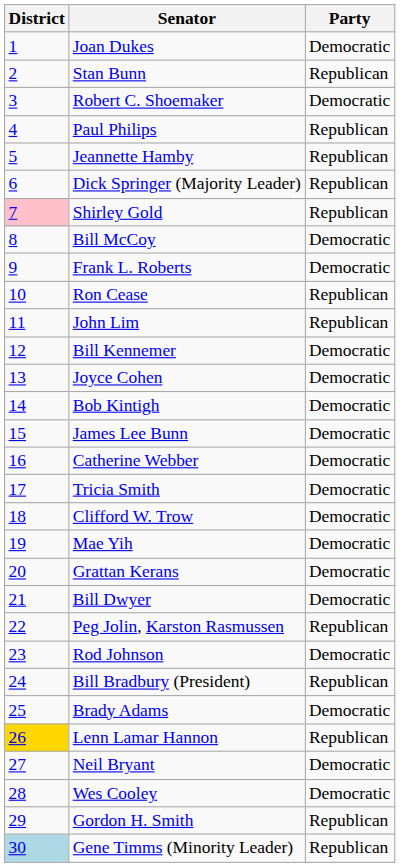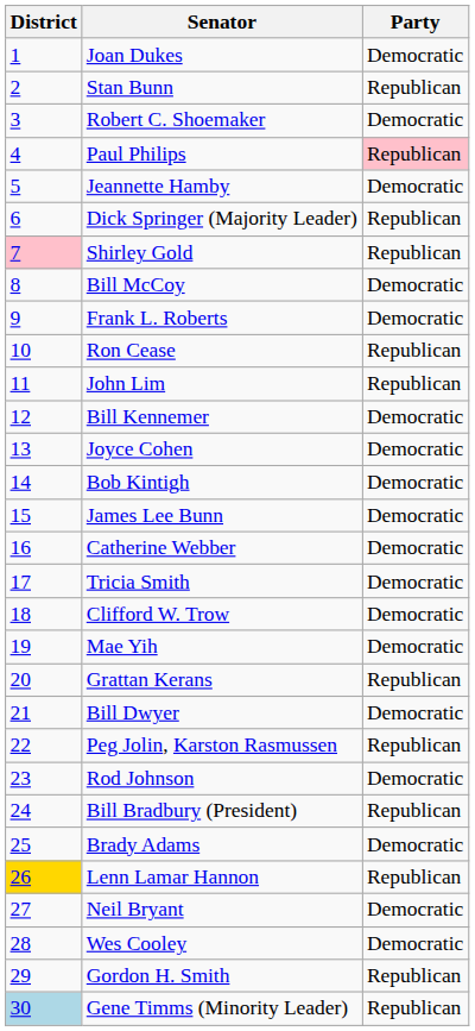 <table class="wikitable">
 <tr>
 <th>District</th>
 <th>Senator</th>
 <th>Party</th>
 </tr>
 <tr>
 <td><a href='#'>1</a></td>
 <td><a href='#'>Joan Dukes</a></td>
 <td>Democratic</td>
 </tr>
 <tr>
 <td><a href='#'>2</a></td>
 <td><a href='#'>Stan Bunn</a></td>
 <td>Republican</td>
 </tr>
 <tr>
 <td><a href='#'>3</a></td>
 <td><a href='#'>Robert C. Shoemaker</a></td>
 <td>Democratic</td>
 </tr>
 <tr>
 <td><a href='#'>4</a></td>
 <td><a href='#'>Paul Philips</a></td>
-<td>Republican</td>
+<td style="background: pink;">Republican</td>
 </tr>
 <tr>
 <td><a href='#'>5</a></td>
 <td><a href='#'>Jeannette Hamby</a></td>
-<td>Republican</td>
+<td>Democratic</td>
 </tr>
 <tr>
 <td><a href='#'>6</a></td>
 <td><a href='#'>Dick Springer</a> (Majority Leader)</td>
 <td>Republican</td>
 </tr>
 <tr>
 <td style="background: pink;"><a href='#'>7</a></td>
 <td><a href='#'>Shirley Gold</a></td>
 <td>Republican</td>
 </tr>
 <tr>
 <td><a href='#'>8</a></td>
 <td><a href='#'>Bill McCoy</a></td>
 <td>Democratic</td>
 </tr>
 <tr>
 <td><a href='#'>9</a></td>
 <td><a href='#'>Frank L. Roberts</a></td>
 <td>Democratic</td>
 </tr>
 <tr>
 <td><a href='#'>10</a></td>
 <td><a href='#'>Ron Cease</a></td>
 <td>Republican</td>
 </tr>
 <tr>
 <td><a href='#'>11</a></td>
 <td><a href='#'>John Lim</a></td>
 <td>Republican</td>
 </tr>
 <tr>
 <td><a href='#'>12</a></td>
 <td><a href='#'>Bill Kennemer</a></td>
 <td>Democratic</td>
 </tr>
 <tr>
 <td><a href='#'>13</a></td>
 <td><a href='#'>Joyce Cohen</a></td>
 <td>Democratic</td>
 </tr>
 <tr>
 <td><a href='#'>14</a></td>
 <td><a href='#'>Bob Kintigh</a></td>
 <td>Democratic</td>
 </tr>
 <tr>
 <td><a href='#'>15</a></td>
 <td><a href='#'>James Lee Bunn</a></td>
 <td>Democratic</td>
 </tr>
 <tr>
 <td><a href='#'>16</a></td>
 <td><a href='#'>Catherine Webber</a></td>
 <td>Democratic</td>
 </tr>
 <tr>
 <td><a href='#'>17</a></td>
 <td><a href='#'>Tricia Smith</a></td>
 <td>Democratic</td>
 </tr>
 <tr>
 <td><a href='#'>18</a></td>
 <td><a href='#'>Clifford W. Trow</a></td>
 <td>Democratic</td>
 </tr>
 <tr>
 <td><a href='#'>19</a></td>
 <td><a href='#'>Mae Yih</a></td>
 <td>Democratic</td>
 </tr>
 <tr>
 <td><a href='#'>20</a></td>
 <td><a href='#'>Grattan Kerans</a></td>
-<td>Democratic</td>
+<td>Republican</td>
 </tr>
 <tr>
 <td><a href='#'>21</a></td>
 <td><a href='#'>Bill Dwyer</a></td>
 <td>Democratic</td>
 </tr>
 <tr>
 <td><a href='#'>22</a></td>
 <td><a href='#'>Peg Jolin</a>, <a href='#'>Karston Rasmussen</a></td>
 <td>Republican</td>
 </tr>
 <tr>
 <td><a href='#'>23</a></td>
 <td><a href='#'>Rod Johnson</a></td>
 <td>Democratic</td>
 </tr>
 <tr>
 <td><a href='#'>24</a></td>
 <td><a href='#'>Bill Bradbury</a> (President)</td>
 <td>Republican</td>
 </tr>
 <tr>
 <td><a href='#'>25</a></td>
 <td><a href='#'>Brady Adams</a></td>
 <td>Democratic</td>
 </tr>
 <tr>
 <td style="background: gold;"><a href='#'>26</a></td>
 <td><a href='#'>Lenn Lamar Hannon</a></td>
 <td>Republican</td>
 </tr>
 <tr>
 <td><a href='#'>27</a></td>
 <td><a href='#'>Neil Bryant</a></td>
 <td>Democratic</td>
 </tr>
 <tr>
 <td><a href='#'>28</a></td>
 <td><a href='#'>Wes Cooley</a></td>
 <td>Democratic</td>
 </tr>
 <tr>
 <td><a href='#'>29</a></td>
 <td><a href='#'>Gordon H. Smith</a></td>
 <td>Republican</td>
 </tr>
 <tr>
 <td style="background: lightblue;"><a href='#'>30</a></td>
 <td><a href='#'>Gene Timms</a> (Minority Leader)</td>
 <td>Republican</td>
 </tr>
 </table>
